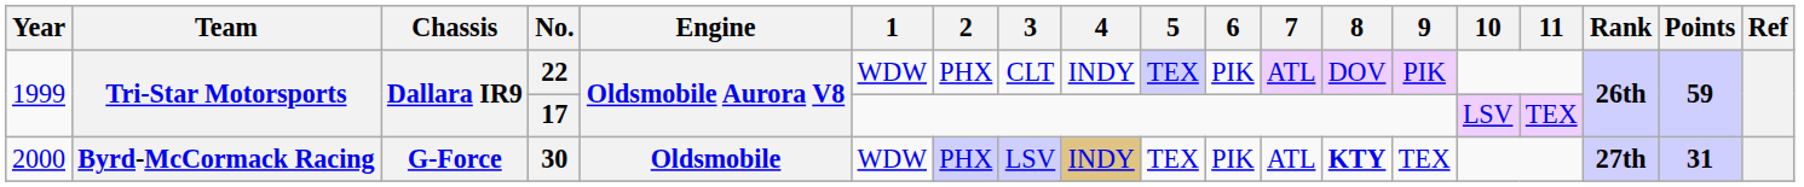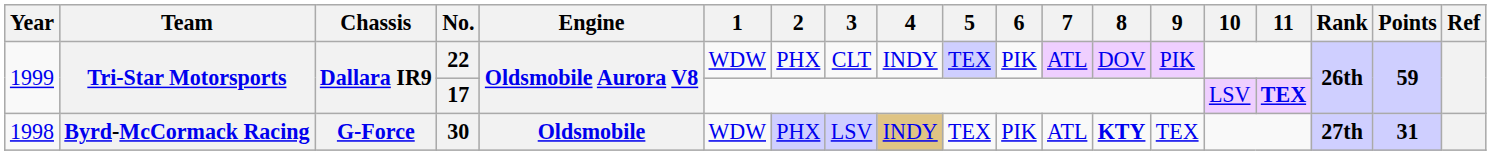 <table class="wikitable" style="text-align:center; font-size:90%">
 <tr>
 <th>Year</th>
 <th>Team</th>
 <th>Chassis</th>
 <th>No.</th>
 <th>Engine</th>
 <th>1</th>
 <th>2</th>
 <th>3</th>
 <th>4</th>
 <th>5</th>
 <th>6</th>
 <th>7</th>
 <th>8</th>
 <th>9</th>
 <th>10</th>
 <th>11</th>
 <th>Rank</th>
 <th>Points</th>
 <th>Ref</th>
 </tr>
 <tr>
 <td rowspan=2><a href='#'>1999</a></td>
 <th rowspan=2><a href='#'>Tri-Star Motorsports</a></th>
 <th rowspan=2><a href='#'>Dallara</a> IR9</th>
 <th>22</th>
 <th rowspan=2><a href='#'>Oldsmobile</a> <a href='#'>Aurora</a> <a href='#'>V8</a></th>
 <td><a href='#'>WDW</a></td>
 <td><a href='#'>PHX</a></td>
 <td><a href='#'>CLT</a></td>
 <td><a href='#'>INDY</a></td>
 <td style="background:#CFCFFF;"><a href='#'>TEX</a><br></td>
 <td><a href='#'>PIK</a></td>
 <td style="background:#EFCFFF;"><a href='#'>ATL</a><br></td>
 <td style="background:#EFCFFF;"><a href='#'>DOV</a><br></td>
 <td style="background:#EFCFFF;"><a href='#'>PIK</a><br></td>
 <td colspan=2></td>
 <th rowspan=2 style="background:#CFCFFF;">26th</th>
 <th rowspan=2 style="background:#CFCFFF;">59</th>
 <th rowspan=2></th>
 </tr>
 <tr>
 <th>17</th>
 <td colspan=9></td>
 <td style="background:#EFCFFF;"><a href='#'>LSV</a><br></td>
-<td style="background:#EFCFFF;"><a href='#'>TEX</a><br></td>
+<td style="background:#EFCFFF;"><strong><a href='#'>TEX</a><br></strong></td>
 </tr>
 <tr>
-<td rowspan=1><a href='#'>2000</a></td>
+<td rowspan=1><a href='#'>1998</a></td>
 <th><a href='#'>Byrd</a>-<a href='#'>McCormack Racing</a></th>
 <th><a href='#'>G-Force</a></th>
 <th>30</th>
 <th rowspan=1><a href='#'>Oldsmobile</a></th>
 <td><a href='#'>WDW</a></td>
 <td style="background:#CFCFFF;"><a href='#'>PHX</a><br></td>
 <td style="background:#CFCFFF;"><a href='#'>LSV</a><br></td>
 <td style="background:#DFC484;"><a href='#'>INDY</a><br></td>
 <td><a href='#'>TEX</a></td>
 <td><a href='#'>PIK</a></td>
 <td><a href='#'>ATL</a></td>
 <td><strong><a href='#'>KTY</a></strong></td>
 <td><a href='#'>TEX</a></td>
 <td colspan=2></td>
 <th rowspan=1 style="background:#CFCFFF;">27th</th>
 <th rowspan=1 style="background:#CFCFFF;">31</th>
 <th></th>
 </tr>
 </table>
